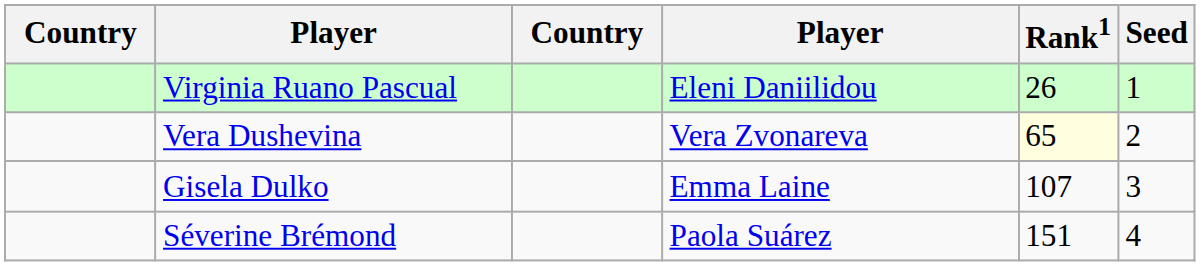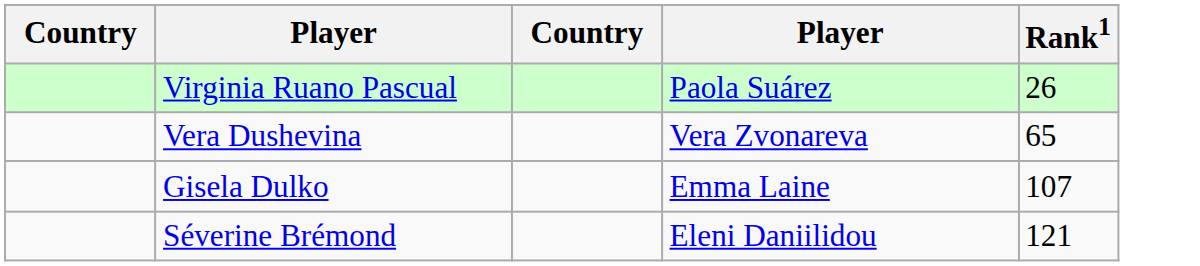 <table class="sortable wikitable">
 <tr>
 <th width="70">Country</th>
 <th width="175">Player</th>
 <th width="70">Country</th>
 <th width="175">Player</th>
 <th>Rank<sup>1</sup></th>
-<th>Seed</th>
 </tr>
 <tr style="background:#cfc;">
 <td></td>
 <td><a href='#'>Virginia Ruano Pascual</a></td>
 <td></td>
-<td><a href='#'>Eleni Daniilidou</a></td>
+<td><a href='#'>Paola Suárez</a></td>
 <td>26</td>
-<td>1</td>
 </tr>
 <tr>
 <td></td>
 <td><a href='#'>Vera Dushevina</a></td>
 <td></td>
 <td><a href='#'>Vera Zvonareva</a></td>
-<td style="background: lightyellow;">65</td>
-<td>2</td>
+<td>65</td>
 </tr>
 <tr>
 <td></td>
 <td><a href='#'>Gisela Dulko</a></td>
 <td></td>
 <td><a href='#'>Emma Laine</a></td>
 <td>107</td>
-<td>3</td>
 </tr>
 <tr>
 <td></td>
 <td><a href='#'>Séverine Brémond</a></td>
 <td></td>
-<td><a href='#'>Paola Suárez</a></td>
-<td>151</td>
-<td>4</td>
+<td><a href='#'>Eleni Daniilidou</a></td>
+<td>121</td>
 </tr>
 </table>
